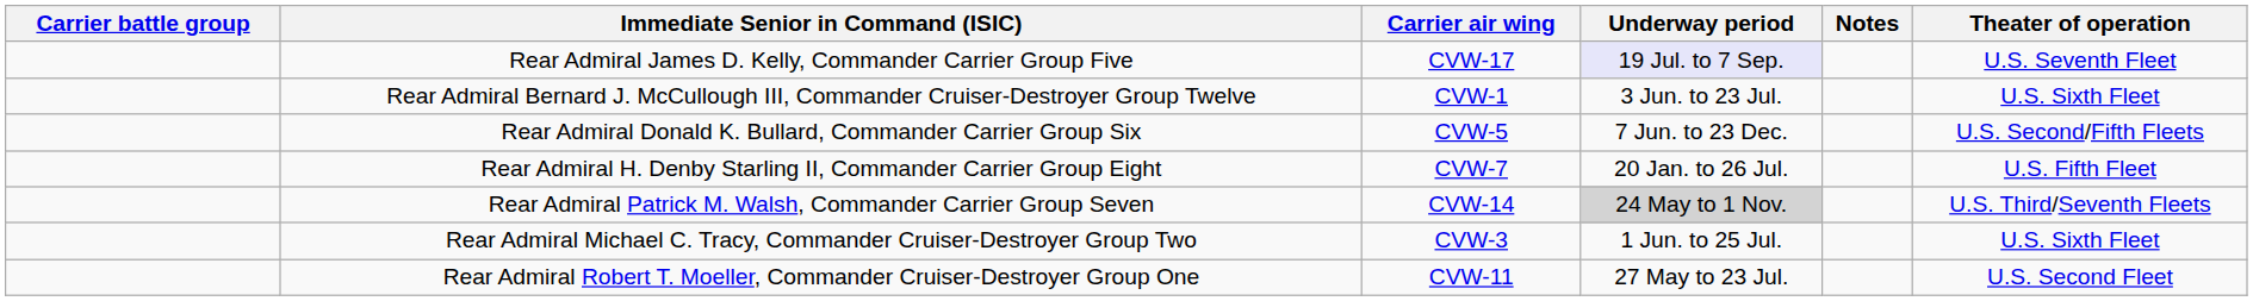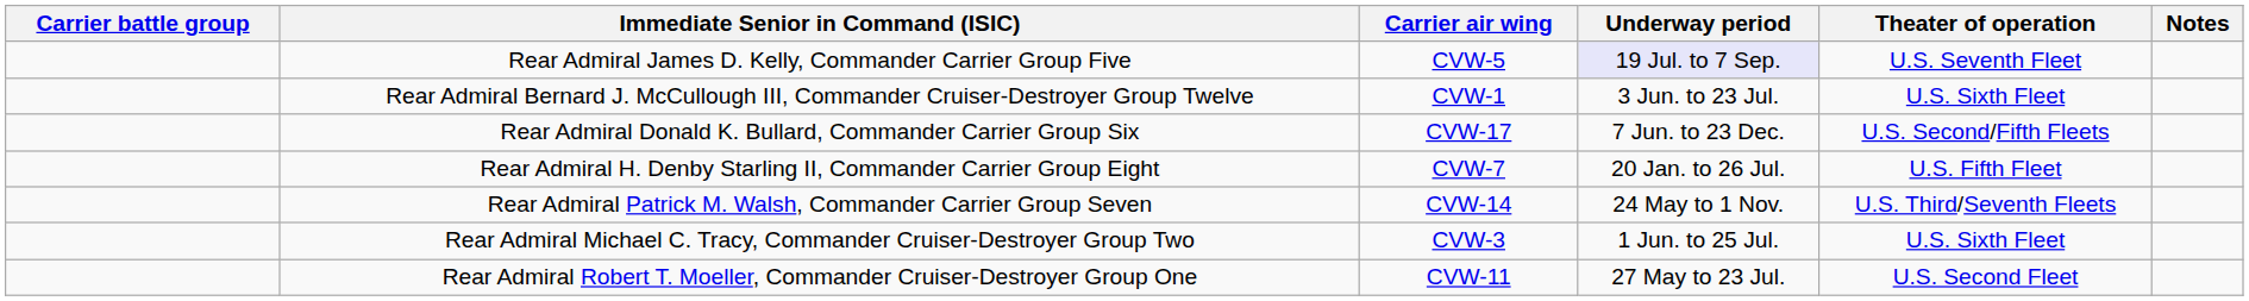 <table class="wikitable" style="text-align:center" width=99%>
 <tr>
 <th><a href='#'>Carrier battle group</a></th>
 <th>Immediate Senior in Command (ISIC)</th>
 <th><a href='#'>Carrier air wing</a></th>
 <th>Underway period</th>
+<th>Theater of operation</th>
 <th>Notes</th>
-<th>Theater of operation</th>
 </tr>
 <tr>
 <td></td>
 <td>Rear Admiral James D. Kelly, Commander Carrier Group Five</td>
-<td><a href='#'>CVW-17</a></td>
+<td><a href='#'>CVW-5</a></td>
 <td style="background: lavender;">19 Jul. to 7 Sep.</td>
+<td><a href='#'>U.S. Seventh Fleet</a></td>
 <td></td>
-<td><a href='#'>U.S. Seventh Fleet</a></td>
 </tr>
 <tr>
 <td></td>
 <td>Rear Admiral Bernard J. McCullough III, Commander Cruiser-Destroyer Group Twelve</td>
 <td><a href='#'>CVW-1</a></td>
 <td>3 Jun. to 23 Jul.</td>
+<td><a href='#'>U.S. Sixth Fleet</a></td>
 <td></td>
-<td><a href='#'>U.S. Sixth Fleet</a></td>
 </tr>
 <tr>
 <td></td>
 <td>Rear Admiral Donald K. Bullard, Commander Carrier Group Six</td>
-<td><a href='#'>CVW-5</a></td>
+<td><a href='#'>CVW-17</a></td>
 <td>7 Jun. to 23 Dec.</td>
+<td><a href='#'>U.S. Second</a>/<a href='#'>Fifth Fleets</a></td>
 <td></td>
-<td><a href='#'>U.S. Second</a>/<a href='#'>Fifth Fleets</a></td>
 </tr>
 <tr>
 <td></td>
 <td>Rear Admiral H. Denby Starling II, Commander Carrier Group Eight</td>
 <td><a href='#'>CVW-7</a></td>
 <td>20 Jan. to 26 Jul.</td>
+<td><a href='#'>U.S. Fifth Fleet</a></td>
 <td></td>
-<td><a href='#'>U.S. Fifth Fleet</a></td>
 </tr>
 <tr>
 <td></td>
 <td>Rear Admiral <a href='#'>Patrick M. Walsh</a>, Commander Carrier Group Seven</td>
 <td><a href='#'>CVW-14</a></td>
-<td style="background: lightgrey;">24 May to 1 Nov.</td>
+<td>24 May to 1 Nov.</td>
+<td><a href='#'>U.S. Third</a>/<a href='#'>Seventh Fleets</a></td>
 <td></td>
-<td><a href='#'>U.S. Third</a>/<a href='#'>Seventh Fleets</a></td>
 </tr>
 <tr>
 <td></td>
 <td>Rear Admiral Michael C. Tracy, Commander Cruiser-Destroyer Group Two</td>
 <td><a href='#'>CVW-3</a></td>
 <td>1 Jun. to 25 Jul.</td>
+<td><a href='#'>U.S. Sixth Fleet</a></td>
 <td></td>
-<td><a href='#'>U.S. Sixth Fleet</a></td>
 </tr>
 <tr>
 <td></td>
 <td>Rear Admiral <a href='#'>Robert T. Moeller</a>, Commander Cruiser-Destroyer Group One</td>
 <td><a href='#'>CVW-11</a></td>
 <td>27 May to 23 Jul.</td>
+<td><a href='#'>U.S. Second Fleet</a></td>
 <td></td>
-<td><a href='#'>U.S. Second Fleet</a></td>
 </tr>
 </table>
